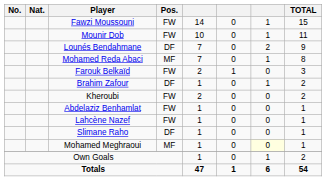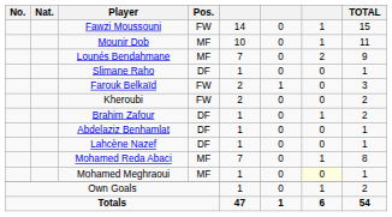 <table class="wikitable sortable alternance"  style="font-size:85%; text-align:center; line-height:14px; width:60%;">
 <tr>
 <th width=10>No.</th>
 <th width=10>Nat.</th>
 <th width=140>Player</th>
 <th width=10>Pos.</th>
 <th width=40></th>
 <th width=40></th>
 <th width=40></th>
 <th width=40>TOTAL</th>
 </tr>
 <tr>
 <td></td>
 <td></td>
 <td><a href='#'>Fawzi Moussouni</a></td>
 <td>FW</td>
 <td>14</td>
 <td>0</td>
 <td>1</td>
 <td>15</td>
 </tr>
 <tr>
 <td></td>
 <td></td>
 <td><a href='#'>Mounir Dob</a></td>
-<td>FW</td>
+<td>MF</td>
 <td>10</td>
 <td>0</td>
 <td>1</td>
 <td>11</td>
 </tr>
 <tr>
 <td></td>
 <td></td>
 <td><a href='#'>Lounés Bendahmane</a></td>
-<td>DF</td>
+<td>MF</td>
 <td>7</td>
 <td>0</td>
 <td>2</td>
 <td>9</td>
 </tr>
 <tr>
 <td></td>
 <td></td>
-<td><a href='#'>Mohamed Reda Abaci</a></td>
-<td>MF</td>
-<td>7</td>
+<td><a href='#'>Slimane Raho</a></td>
+<td>DF</td>
+<td>1</td>
+<td>0</td>
 <td>0</td>
 <td>1</td>
-<td>8</td>
 </tr>
 <tr>
 <td></td>
 <td></td>
 <td><a href='#'>Farouk Belkaïd</a></td>
 <td>FW</td>
 <td>2</td>
 <td>1</td>
 <td>0</td>
 <td>3</td>
 </tr>
 <tr>
 <td></td>
 <td></td>
+<td>Kheroubi</td>
+<td>FW</td>
+<td>2</td>
+<td>0</td>
+<td>0</td>
+<td>2</td>
+</tr>
+<tr>
+<td></td>
+<td></td>
 <td><a href='#'>Brahim Zafour</a></td>
 <td>DF</td>
 <td>1</td>
 <td>0</td>
 <td>1</td>
 <td>2</td>
 </tr>
 <tr>
 <td></td>
 <td></td>
-<td>Kheroubi</td>
-<td>FW</td>
-<td>2</td>
-<td>0</td>
-<td>0</td>
-<td>2</td>
-</tr>
-<tr>
-<td></td>
-<td></td>
 <td><a href='#'>Abdelaziz Benhamlat</a></td>
-<td>FW</td>
+<td>DF</td>
 <td>1</td>
 <td>0</td>
 <td>0</td>
 <td>1</td>
 </tr>
 <tr>
 <td></td>
 <td></td>
 <td><a href='#'>Lahcène Nazef</a></td>
-<td>FW</td>
+<td>DF</td>
 <td>1</td>
 <td>0</td>
 <td>0</td>
 <td>1</td>
 </tr>
 <tr>
 <td></td>
 <td></td>
-<td><a href='#'>Slimane Raho</a></td>
-<td>DF</td>
-<td>1</td>
-<td>0</td>
+<td><a href='#'>Mohamed Reda Abaci</a></td>
+<td>MF</td>
+<td>7</td>
 <td>0</td>
 <td>1</td>
+<td>8</td>
 </tr>
 <tr>
 <td></td>
 <td></td>
 <td>Mohamed Meghraoui</td>
 <td>MF</td>
 <td>1</td>
 <td>0</td>
 <td style="background: lightyellow;">0</td>
 <td>1</td>
 </tr>
 <tr>
 </tr>
 <tr class="sortbottom">
 <td colspan="4">Own Goals</td>
 <td>1</td>
 <td>0</td>
 <td>1</td>
 <td>2</td>
 </tr>
 <tr class="sortbottom">
 <td colspan="4"><strong>Totals</strong></td>
 <td><strong>47</strong></td>
 <td><strong>1</strong></td>
 <td><strong>6</strong></td>
 <td><strong>54</strong></td>
 </tr>
 </table>
